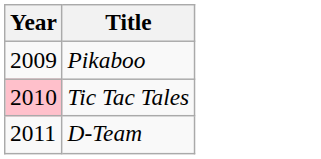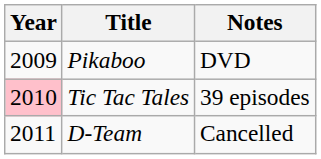 <table class="wikitable">
 <tr>
 <th>Year</th>
 <th>Title</th>
+<th>Notes</th>
 </tr>
 <tr>
 <td>2009</td>
 <td><em>Pikaboo</em></td>
+<td>DVD</td>
 </tr>
 <tr>
 <td style="background: pink;">2010</td>
 <td><em>Tic Tac Tales</em></td>
+<td>39 episodes</td>
 </tr>
 <tr>
 <td>2011</td>
 <td><em>D-Team</em></td>
+<td>Cancelled</td>
 </tr>
 </table>
